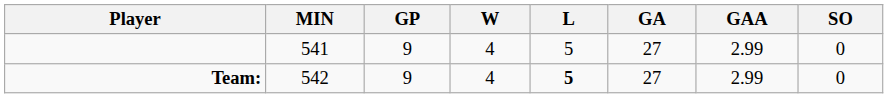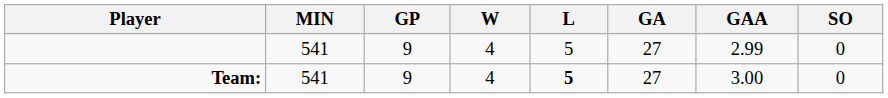 <table class="wikitable sortable" width="60%">
 <tr>
 <th bgcolor="#DDDDFF" width="10%">Player</th>
 <th width="3%" bgcolor="#DDDDFF" title="Minutes played">MIN</th>
 <th width="3%" bgcolor="#DDDDFF" title="Games played in">GP</th>
 <th width="3%" bgcolor="#DDDDFF" title="Games played in">W</th>
 <th width="3%" bgcolor="#DDDDFF"title="Games played in">L</th>
 <th width="3%" bgcolor="#DDDDFF" title="Goals against">GA</th>
 <th width="3%" bgcolor="#DDDDFF" title="Goals against average">GAA</th>
 <th width="3%" bgcolor="#DDDDFF" title="Shut-outs">SO</th>
 </tr>
 <tr align="center">
 <td align="right"></td>
 <td>541</td>
 <td>9</td>
 <td>4</td>
 <td>5</td>
 <td>27</td>
 <td>2.99</td>
 <td>0</td>
 </tr>
 <tr align="center">
 <td align="right"><strong>Team:</strong></td>
-<td>542</td>
+<td>541</td>
 <td>9</td>
 <td>4</td>
 <td><strong>5</strong></td>
 <td>27</td>
-<td>2.99</td>
+<td>3.00</td>
 <td>0</td>
 </tr>
 </table>
